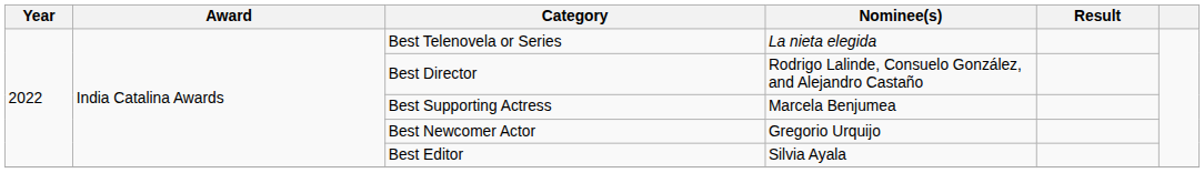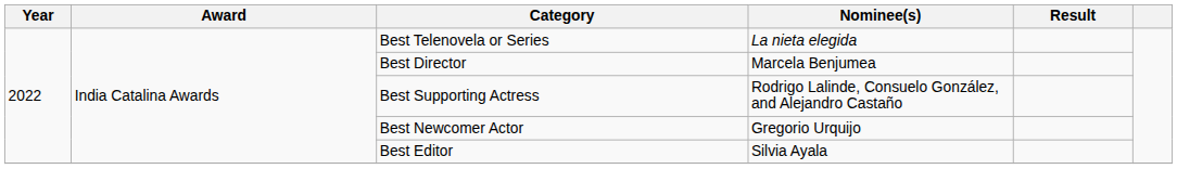 <table class="wikitable sortable" style="width:99%;">
 <tr>
 <th style="width:5%;">Year</th>
 <th style="width:23%;">Award</th>
 <th style="width:28%;">Category</th>
 <th style="width:20%;">Nominee(s)</th>
 <th style="width:9%;">Result</th>
 <th style="width:3%;" class="unsortable"></th>
 </tr>
 <tr>
 <td rowspan="5">2022</td>
 <td rowspan="5">India Catalina Awards</td>
 <td>Best Telenovela or Series</td>
 <td><em>La nieta elegida</em></td>
 <td></td>
 <td rowspan="5"></td>
 </tr>
 <tr>
 <td>Best Director</td>
-<td>Rodrigo Lalinde, Consuelo González, and Alejandro Castaño</td>
+<td>Marcela Benjumea</td>
 <td></td>
 </tr>
 <tr>
 <td>Best Supporting Actress</td>
-<td>Marcela Benjumea</td>
+<td>Rodrigo Lalinde, Consuelo González, and Alejandro Castaño</td>
 <td></td>
 </tr>
 <tr>
 <td>Best Newcomer Actor</td>
 <td>Gregorio Urquijo</td>
 <td></td>
 </tr>
 <tr>
 <td>Best Editor</td>
 <td>Silvia Ayala</td>
 <td></td>
 </tr>
 <tr>
 </tr>
 </table>
